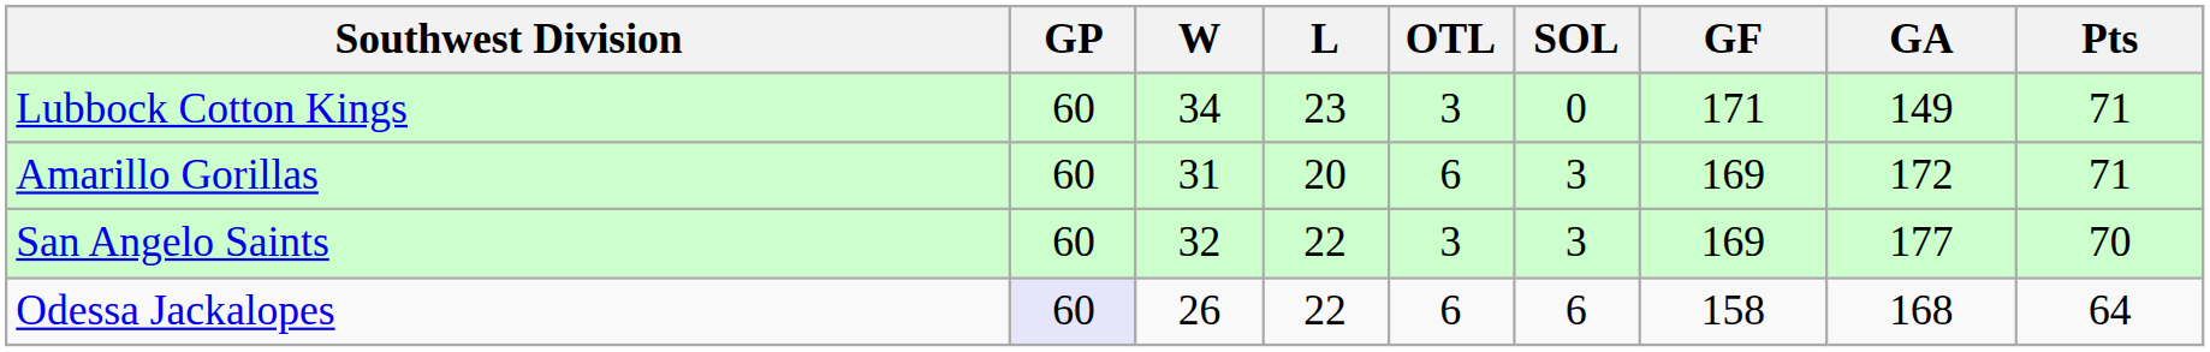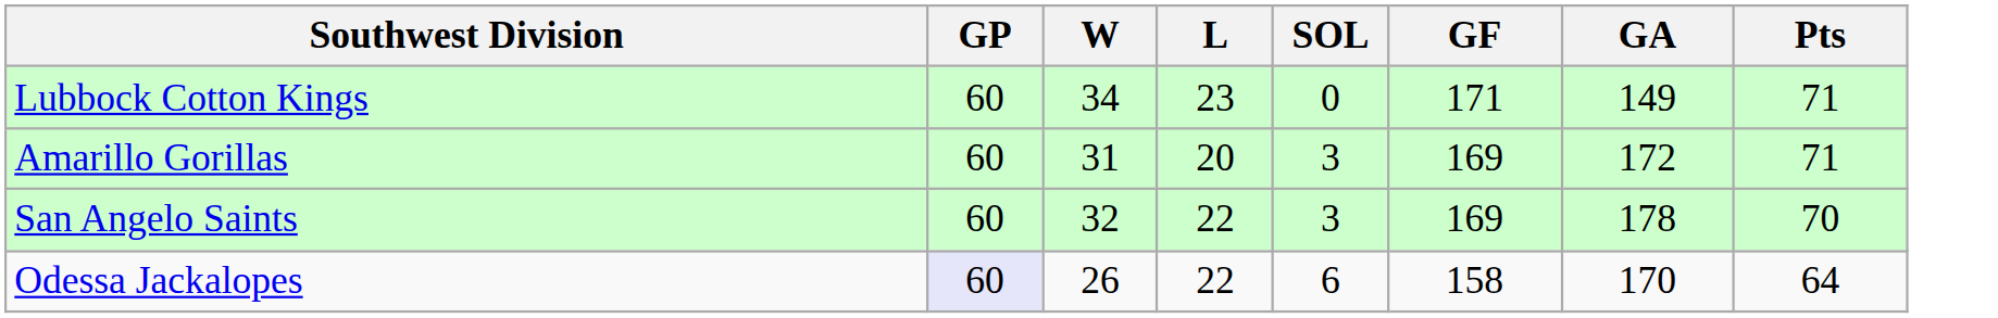 <table class="wikitable">
 <tr>
 <th width="40%" bgcolor="#e0e0e0">Southwest Division</th>
 <th width="5%" bgcolor="#e0e0e0">GP</th>
 <th width="5%" bgcolor="#e0e0e0">W</th>
 <th width="5%" bgcolor="#e0e0e0">L</th>
-<th width="5%" bgcolor="#e0e0e0">OTL</th>
 <th width="5%" bgcolor="#e0e0e0">SOL</th>
 <th width="7.5%" bgcolor="#e0e0e0">GF</th>
 <th width="7.5%" bgcolor="#e0e0e0">GA</th>
 <th width="7.5%" bgcolor="#e0e0e0">Pts</th>
 </tr>
 <tr align="center" bgcolor="#CCFFCC">
 <td align="left"><a href='#'>Lubbock Cotton Kings</a></td>
 <td>60</td>
 <td>34</td>
 <td>23</td>
-<td>3</td>
 <td>0</td>
 <td>171</td>
 <td>149</td>
 <td>71</td>
 </tr>
 <tr align="center" bgcolor="#CCFFCC">
 <td align="left"><a href='#'>Amarillo Gorillas</a></td>
 <td>60</td>
 <td>31</td>
 <td>20</td>
-<td>6</td>
 <td>3</td>
 <td>169</td>
 <td>172</td>
 <td>71</td>
 </tr>
 <tr align="center" bgcolor="#CCFFCC">
 <td align="left"><a href='#'>San Angelo Saints</a></td>
 <td>60</td>
 <td>32</td>
 <td>22</td>
 <td>3</td>
-<td>3</td>
 <td>169</td>
-<td>177</td>
+<td>178</td>
 <td>70</td>
 </tr>
 <tr align="center">
 <td align="left"><a href='#'>Odessa Jackalopes</a></td>
 <td style="background: lavender;">60</td>
 <td>26</td>
 <td>22</td>
 <td>6</td>
-<td>6</td>
 <td>158</td>
-<td>168</td>
+<td>170</td>
 <td>64</td>
 </tr>
 </table>
